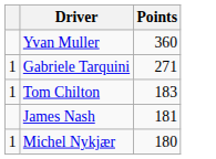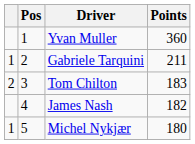 <table class="wikitable" style="font-size: 95%;">
 <tr>
 <th></th>
+<th>Pos</th>
 <th>Driver</th>
 <th>Points</th>
 </tr>
 <tr>
 <td align="left"></td>
+<td>1</td>
 <td> <a href='#'>Yvan Muller</a></td>
 <td align="right">360</td>
 </tr>
 <tr>
 <td align="left"> 1</td>
+<td>2</td>
 <td> <a href='#'>Gabriele Tarquini</a></td>
-<td align="right">271</td>
+<td align="right">211</td>
 </tr>
 <tr>
-<td align="left"> 1</td>
+<td align="left"> 2</td>
+<td>3</td>
 <td> <a href='#'>Tom Chilton</a></td>
 <td align="right">183</td>
 </tr>
 <tr>
 <td align="left"></td>
+<td>4</td>
 <td> <a href='#'>James Nash</a></td>
-<td align="right">181</td>
+<td align="right">182</td>
 </tr>
 <tr>
 <td align="left"> 1</td>
+<td>5</td>
 <td> <a href='#'>Michel Nykjær</a></td>
 <td align="right">180</td>
 </tr>
 </table>
